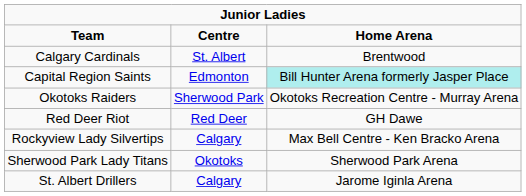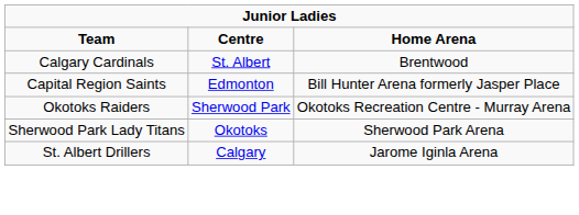 <table class="wikitable">
 <tr align="center">
 <td colspan="3"><strong>Junior Ladies</strong></td>
 </tr>
 <tr align="center">
 <td><strong>Team</strong></td>
 <td><strong>Centre</strong></td>
 <td><strong>Home Arena</strong></td>
 </tr>
 <tr align="center">
 <td>Calgary Cardinals</td>
 <td><a href='#'>St. Albert</a></td>
 <td>Brentwood</td>
 </tr>
 <tr align="center">
 <td>Capital Region Saints</td>
 <td><a href='#'>Edmonton</a></td>
-<td style="background: paleturquoise;">Bill Hunter Arena formerly Jasper Place</td>
+<td>Bill Hunter Arena formerly Jasper Place</td>
 </tr>
 <tr align="center">
 <td>Okotoks Raiders</td>
 <td><a href='#'>Sherwood Park</a></td>
 <td>Okotoks Recreation Centre - Murray Arena</td>
-</tr>
-<tr align="center">
-<td>Red Deer Riot</td>
-<td><a href='#'>Red Deer</a></td>
-<td>GH Dawe</td>
-</tr>
-<tr align="center">
-<td>Rockyview Lady Silvertips</td>
-<td><a href='#'>Calgary</a></td>
-<td>Max Bell Centre - Ken Bracko Arena</td>
 </tr>
 <tr align="center">
 <td>Sherwood Park Lady Titans</td>
 <td><a href='#'>Okotoks</a></td>
 <td>Sherwood Park Arena</td>
 </tr>
 <tr align="center">
 <td>St. Albert Drillers</td>
 <td><a href='#'>Calgary</a></td>
 <td>Jarome Iginla Arena</td>
 </tr>
 </table>
